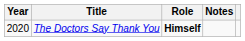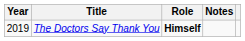 <table class="wikitable sortable">
 <tr>
 <th>Year</th>
 <th>Title</th>
 <th>Role</th>
 <th>Notes</th>
 <th class="unsortable"></th>
 </tr>
 <tr>
-<td>2020</td>
+<td>2019</td>
 <td><em><a href='#'>The Doctors Say Thank You</a></em></td>
 <td><strong>Himself</strong></td>
 <td></td>
 <td></td>
 </tr>
 </table>
